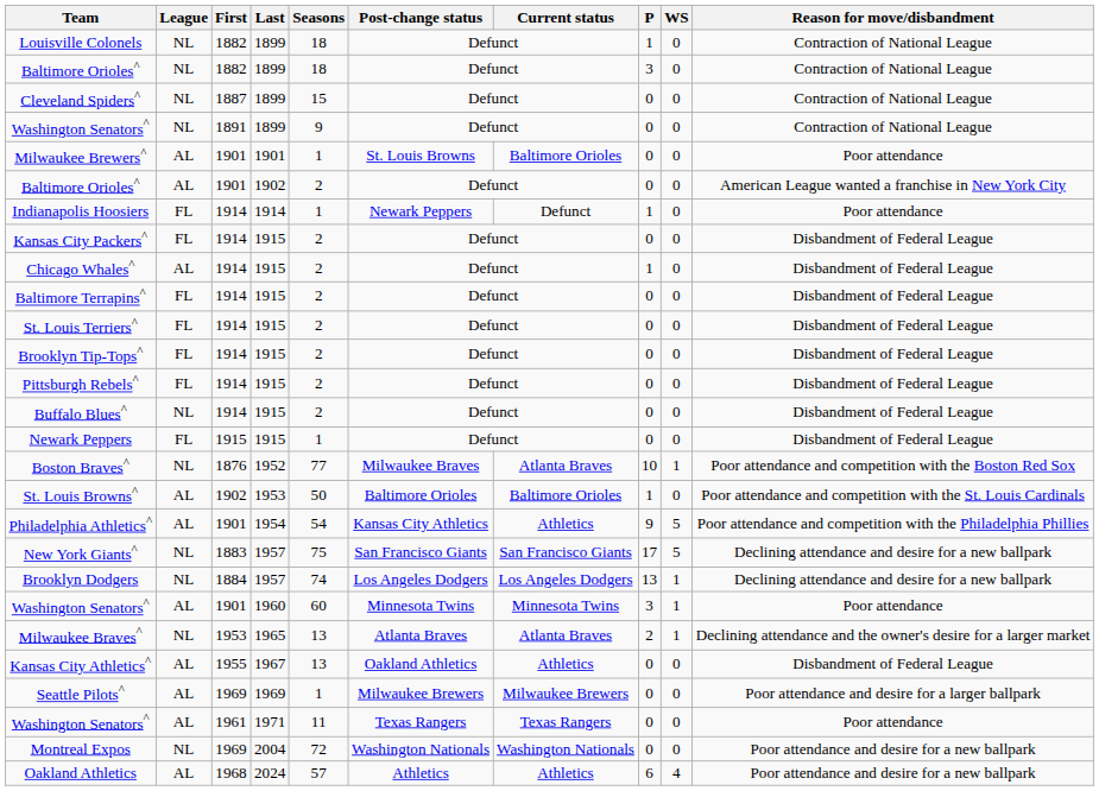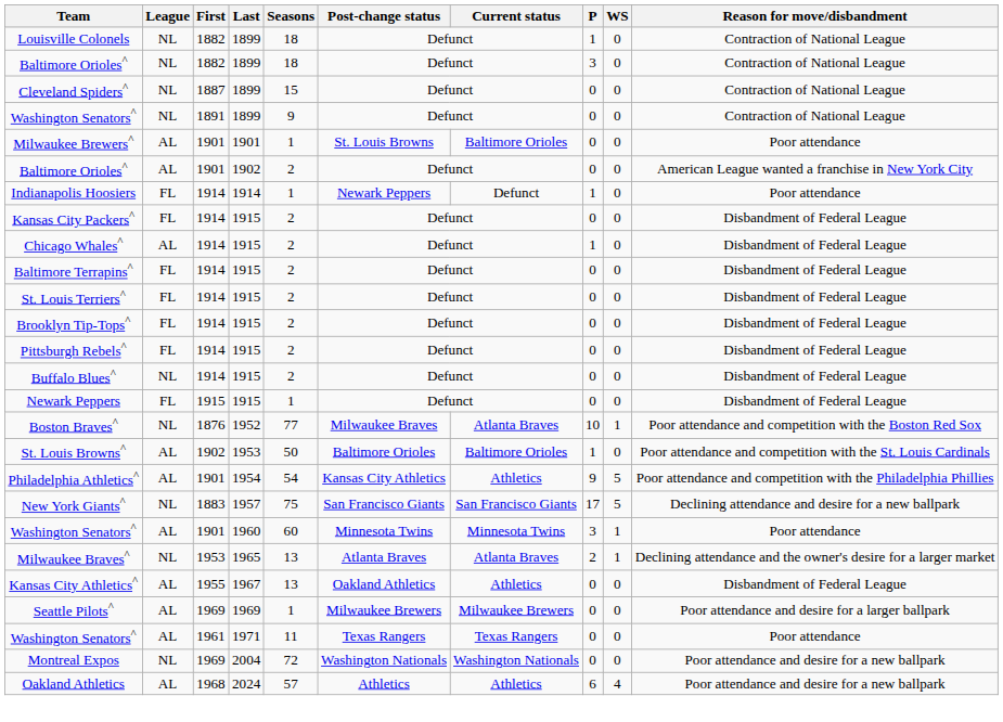 <table class="wikitable sortable" style="text-align:center;">
 <tr style="font-weight:bold; background:#ddd;"|>
 <th scope="col">Team</th>
 <th scope="col">League</th>
 <th scope="col">First</th>
 <th scope="col">Last</th>
 <th scope="col">Seasons</th>
 <th scope="col">Post-change status</th>
 <th scope="col">Current status</th>
 <th scope="col">P</th>
 <th scope="col">WS</th>
 <th scope="col" class=unsortable>Reason for move/disbandment</th>
 </tr>
 <tr>
 <td scope="row"><a href='#'>Louisville Colonels</a></td>
 <td>NL</td>
 <td>1882</td>
 <td>1899</td>
 <td>18</td>
 <td colspan="2" style="text-align: center;">Defunct</td>
 <td>1</td>
 <td>0</td>
 <td>Contraction of National League</td>
 </tr>
 <tr>
 <td scope="row"><a href='#'>Baltimore Orioles</a><sup>^</sup></td>
 <td>NL</td>
 <td>1882</td>
 <td>1899</td>
 <td>18</td>
 <td colspan="2" style="text-align: center;">Defunct</td>
 <td>3</td>
 <td>0</td>
 <td>Contraction of National League</td>
 </tr>
 <tr>
 <td scope="row"><a href='#'>Cleveland Spiders</a><sup>^</sup></td>
 <td>NL</td>
 <td>1887</td>
 <td>1899</td>
 <td>15</td>
 <td colspan="2" style="text-align: center;">Defunct</td>
 <td>0</td>
 <td>0</td>
 <td>Contraction of National League</td>
 </tr>
 <tr>
 <td scope="row"><a href='#'>Washington Senators</a><sup>^</sup></td>
 <td>NL</td>
 <td>1891</td>
 <td>1899</td>
 <td>9</td>
 <td colspan="2" style="text-align: center;">Defunct</td>
 <td>0</td>
 <td>0</td>
 <td>Contraction of National League</td>
 </tr>
 <tr>
 <td scope="row"><a href='#'>Milwaukee Brewers</a><sup>^</sup></td>
 <td>AL</td>
 <td>1901</td>
 <td>1901</td>
 <td>1</td>
 <td><a href='#'>St. Louis Browns</a></td>
 <td><a href='#'>Baltimore Orioles</a></td>
 <td>0</td>
 <td>0</td>
 <td>Poor attendance</td>
 </tr>
 <tr>
 <td scope="row"><a href='#'>Baltimore Orioles</a><sup>^</sup></td>
 <td>AL</td>
 <td>1901</td>
 <td>1902</td>
 <td>2</td>
 <td colspan="2" style="text-align: center;">Defunct</td>
 <td>0</td>
 <td>0</td>
 <td>American League wanted a franchise in <a href='#'>New York City</a></td>
 </tr>
 <tr>
 <td scope="row"><a href='#'>Indianapolis Hoosiers</a></td>
 <td>FL</td>
 <td>1914</td>
 <td>1914</td>
 <td>1</td>
 <td><a href='#'>Newark Peppers</a></td>
 <td>Defunct</td>
 <td>1</td>
 <td>0</td>
 <td>Poor attendance</td>
 </tr>
 <tr>
 <td scope="row"><a href='#'>Kansas City Packers</a><sup>^</sup></td>
 <td>FL</td>
 <td>1914</td>
 <td>1915</td>
 <td>2</td>
 <td colspan="2" style="text-align: center;">Defunct</td>
 <td>0</td>
 <td>0</td>
 <td>Disbandment of Federal League</td>
 </tr>
 <tr>
 <td scope="row"><a href='#'>Chicago Whales</a><sup>^</sup></td>
 <td>AL</td>
 <td>1914</td>
 <td>1915</td>
 <td>2</td>
 <td colspan="2" style="text-align: center;">Defunct</td>
 <td>1</td>
 <td>0</td>
 <td>Disbandment of Federal League</td>
 </tr>
 <tr>
 <td scope="row"><a href='#'>Baltimore Terrapins</a><sup>^</sup></td>
 <td>FL</td>
 <td>1914</td>
 <td>1915</td>
 <td>2</td>
 <td colspan="2" style="text-align: center;">Defunct</td>
 <td>0</td>
 <td>0</td>
 <td>Disbandment of Federal League</td>
 </tr>
 <tr>
 <td scope="row"><a href='#'>St. Louis Terriers</a><sup>^</sup></td>
 <td>FL</td>
 <td>1914</td>
 <td>1915</td>
 <td>2</td>
 <td colspan="2" style="text-align: center;">Defunct</td>
 <td>0</td>
 <td>0</td>
 <td>Disbandment of Federal League</td>
 </tr>
 <tr>
 <td scope="row"><a href='#'>Brooklyn Tip-Tops</a><sup>^</sup></td>
 <td>FL</td>
 <td>1914</td>
 <td>1915</td>
 <td>2</td>
 <td colspan="2" style="text-align: center;">Defunct</td>
 <td>0</td>
 <td>0</td>
 <td>Disbandment of Federal League</td>
 </tr>
 <tr>
 <td scope="row"><a href='#'>Pittsburgh Rebels</a><sup>^</sup></td>
 <td>FL</td>
 <td>1914</td>
 <td>1915</td>
 <td>2</td>
 <td colspan="2" style="text-align: center;">Defunct</td>
 <td>0</td>
 <td>0</td>
 <td>Disbandment of Federal League</td>
 </tr>
 <tr>
 <td scope="row"><a href='#'>Buffalo Blues</a><sup>^</sup></td>
 <td>NL</td>
 <td>1914</td>
 <td>1915</td>
 <td>2</td>
 <td colspan="2" style="text-align: center;">Defunct</td>
 <td>0</td>
 <td>0</td>
 <td>Disbandment of Federal League</td>
 </tr>
 <tr>
 <td scope="row"><a href='#'>Newark Peppers</a></td>
 <td>FL</td>
 <td>1915</td>
 <td>1915</td>
 <td>1</td>
 <td colspan="2" style="text-align: center;">Defunct</td>
 <td>0</td>
 <td>0</td>
 <td>Disbandment of Federal League</td>
 </tr>
 <tr>
 <td scope="row"><a href='#'>Boston Braves</a><sup>^</sup></td>
 <td>NL</td>
 <td>1876</td>
 <td>1952</td>
 <td>77</td>
 <td><a href='#'>Milwaukee Braves</a></td>
 <td><a href='#'>Atlanta Braves</a></td>
 <td>10</td>
 <td>1</td>
 <td>Poor attendance and competition with the <a href='#'>Boston Red Sox</a></td>
 </tr>
 <tr>
 <td scope="row"><a href='#'>St. Louis Browns</a><sup>^</sup></td>
 <td>AL</td>
 <td>1902</td>
 <td>1953</td>
 <td>50</td>
 <td><a href='#'>Baltimore Orioles</a></td>
 <td><a href='#'>Baltimore Orioles</a></td>
 <td>1</td>
 <td>0</td>
 <td>Poor attendance and competition with the <a href='#'>St. Louis Cardinals</a></td>
 </tr>
 <tr>
 <td scope="row"><a href='#'>Philadelphia Athletics</a><sup>^</sup></td>
 <td>AL</td>
 <td>1901</td>
 <td>1954</td>
 <td>54</td>
 <td><a href='#'>Kansas City Athletics</a></td>
 <td><a href='#'>Athletics</a></td>
 <td>9</td>
 <td>5</td>
 <td>Poor attendance and competition with the <a href='#'>Philadelphia Phillies</a></td>
 </tr>
 <tr>
 <td scope="row"><a href='#'>New York Giants</a><sup>^</sup></td>
 <td>NL</td>
 <td>1883</td>
 <td>1957</td>
 <td>75</td>
 <td><a href='#'>San Francisco Giants</a></td>
 <td><a href='#'>San Francisco Giants</a></td>
 <td>17</td>
 <td>5</td>
 <td>Declining attendance and desire for a new ballpark</td>
 </tr>
 <tr>
-<td scope="row"><a href='#'>Brooklyn Dodgers</a></td>
-<td>NL</td>
-<td>1884</td>
-<td>1957</td>
-<td>74</td>
-<td><a href='#'>Los Angeles Dodgers</a></td>
-<td><a href='#'>Los Angeles Dodgers</a></td>
-<td>13</td>
-<td>1</td>
-<td>Declining attendance and desire for a new ballpark</td>
-</tr>
-<tr>
 <td scope="row"><a href='#'>Washington Senators</a><sup>^</sup></td>
 <td>AL</td>
 <td>1901</td>
 <td>1960</td>
 <td>60</td>
 <td><a href='#'>Minnesota Twins</a></td>
 <td><a href='#'>Minnesota Twins</a></td>
 <td>3</td>
 <td>1</td>
 <td>Poor attendance</td>
 </tr>
 <tr>
 <td scope="row"><a href='#'>Milwaukee Braves</a><sup>^</sup></td>
 <td>NL</td>
 <td>1953</td>
 <td>1965</td>
 <td>13</td>
 <td><a href='#'>Atlanta Braves</a></td>
 <td><a href='#'>Atlanta Braves</a></td>
 <td>2</td>
 <td>1</td>
 <td>Declining attendance and the owner's desire for a larger market</td>
 </tr>
 <tr>
 <td scope="row"><a href='#'>Kansas City Athletics</a><sup>^</sup></td>
 <td>AL</td>
 <td>1955</td>
 <td>1967</td>
 <td>13</td>
 <td><a href='#'>Oakland Athletics</a></td>
 <td><a href='#'>Athletics</a></td>
 <td>0</td>
 <td>0</td>
 <td>Disbandment of Federal League</td>
 </tr>
 <tr>
 <td scope="row"><a href='#'>Seattle Pilots</a><sup>^</sup></td>
 <td>AL</td>
 <td>1969</td>
 <td>1969</td>
 <td>1</td>
 <td><a href='#'>Milwaukee Brewers</a></td>
 <td><a href='#'>Milwaukee Brewers</a></td>
 <td>0</td>
 <td>0</td>
 <td>Poor attendance and desire for a larger ballpark</td>
 </tr>
 <tr>
 <td scope="row"><a href='#'>Washington Senators</a><sup>^</sup></td>
 <td>AL</td>
 <td>1961</td>
 <td>1971</td>
 <td>11</td>
 <td><a href='#'>Texas Rangers</a></td>
 <td><a href='#'>Texas Rangers</a></td>
 <td>0</td>
 <td>0</td>
 <td>Poor attendance</td>
 </tr>
 <tr>
 <td scope="row"><a href='#'>Montreal Expos</a></td>
 <td>NL</td>
 <td>1969</td>
 <td>2004</td>
 <td>72</td>
 <td><a href='#'>Washington Nationals</a></td>
 <td><a href='#'>Washington Nationals</a></td>
 <td>0</td>
 <td>0</td>
 <td>Poor attendance and desire for a new ballpark</td>
 </tr>
 <tr>
 <td><a href='#'>Oakland Athletics</a></td>
 <td>AL</td>
 <td>1968</td>
 <td>2024</td>
 <td>57</td>
 <td><a href='#'>Athletics</a></td>
 <td><a href='#'>Athletics</a></td>
 <td>6</td>
 <td>4</td>
 <td>Poor attendance and desire for a new ballpark</td>
 </tr>
 </table>
